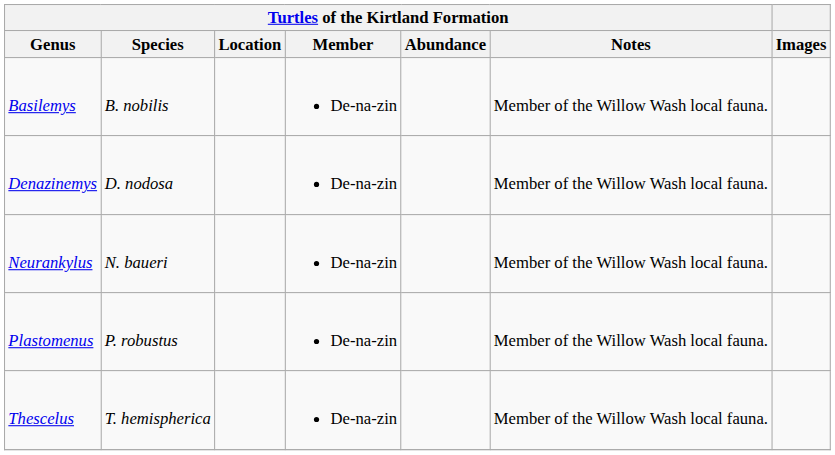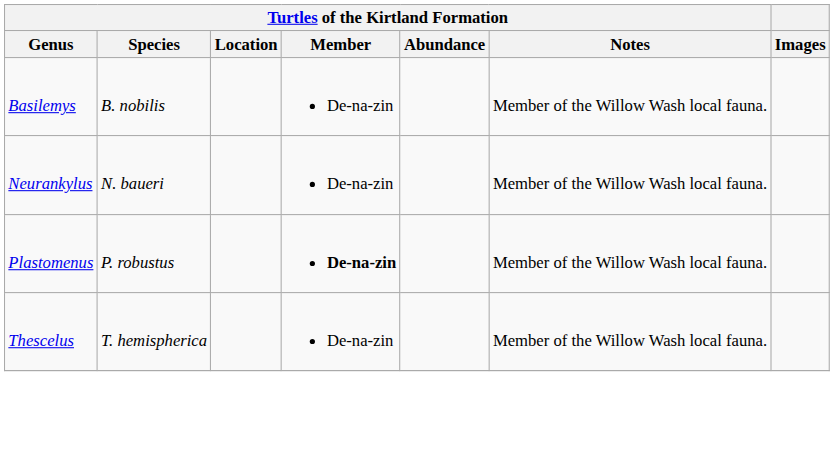 <table class="wikitable" align="center">
 <tr>
 <th colspan="6" align="center"><strong><a href='#'>Turtles</a> of the Kirtland Formation</strong></th>
 <th></th>
 </tr>
 <tr>
 <th>Genus</th>
 <th>Species</th>
 <th>Location</th>
 <th>Member</th>
 <th>Abundance</th>
 <th>Notes</th>
 <th>Images<br></th>
 </tr>
 <tr>
 <td><br><em><a href='#'>Basilemys</a></em></td>
 <td><br><em>B. nobilis</em></td>
 <td></td>
 <td><br><ul><li>De-na-zin</li></ul></td>
 <td></td>
 <td><br>Member of the Willow Wash local fauna.</td>
 <td></td>
 </tr>
 <tr>
-<td><br><em><a href='#'>Denazinemys</a></em></td>
-<td><br><em>D. nodosa</em></td>
-<td></td>
-<td><br><ul><li>De-na-zin</li></ul></td>
-<td></td>
-<td><br>Member of the Willow Wash local fauna.</td>
-<td></td>
-</tr>
-<tr>
 <td><br><em><a href='#'>Neurankylus</a></em></td>
 <td><br><em>N. baueri</em></td>
 <td></td>
 <td><br><ul><li>De-na-zin</li></ul></td>
 <td></td>
 <td><br>Member of the Willow Wash local fauna.</td>
 <td></td>
 </tr>
 <tr>
 <td><br><em><a href='#'>Plastomenus</a></em></td>
 <td><br><em>P. robustus</em></td>
 <td></td>
-<td><br><ul><li>De-na-zin</li></ul></td>
+<td><strong><br><ul><li>De-na-zin</li></ul></strong></td>
 <td></td>
 <td><br>Member of the Willow Wash local fauna.</td>
 <td></td>
 </tr>
 <tr>
 <td><br><em><a href='#'>Thescelus</a></em></td>
 <td><br><em>T. hemispherica</em></td>
 <td></td>
 <td><br><ul><li>De-na-zin</li></ul></td>
 <td></td>
 <td><br>Member of the Willow Wash local fauna.</td>
 <td></td>
 </tr>
 <tr>
 </tr>
 </table>
